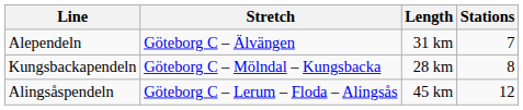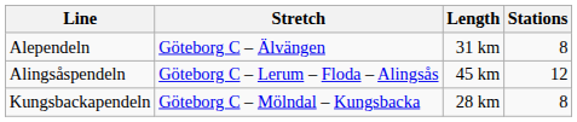 <table class="wikitable">
 <tr>
 <th>Line</th>
 <th>Stretch</th>
 <th>Length</th>
 <th>Stations</th>
 </tr>
 <tr>
 <td>Alependeln</td>
 <td><a href='#'>Göteborg C</a> – <a href='#'>Älvängen</a></td>
 <td align="right">31 km</td>
-<td align="right">7</td>
-</tr>
-<tr>
-<td>Kungsbackapendeln</td>
-<td><a href='#'>Göteborg C</a> – <a href='#'>Mölndal</a> – <a href='#'>Kungsbacka</a></td>
-<td align="right">28 km</td>
 <td align="right">8</td>
 </tr>
 <tr>
 <td>Alingsåspendeln</td>
 <td><a href='#'>Göteborg C</a> – <a href='#'>Lerum</a> – <a href='#'>Floda</a> – <a href='#'>Alingsås</a></td>
 <td align="right">45 km</td>
 <td align="right">12</td>
 </tr>
+<tr>
+<td>Kungsbackapendeln</td>
+<td><a href='#'>Göteborg C</a> – <a href='#'>Mölndal</a> – <a href='#'>Kungsbacka</a></td>
+<td align="right">28 km</td>
+<td align="right">8</td>
+</tr>
 </table>
